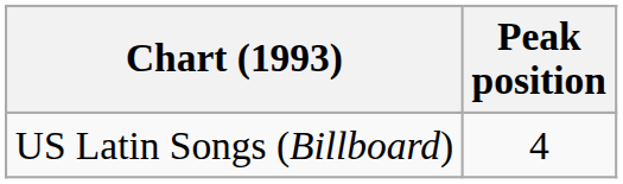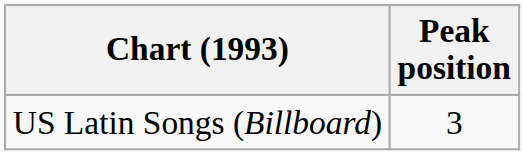 <table class="wikitable">
 <tr>
 <th>Chart (1993)</th>
 <th>Peak<br>position</th>
 </tr>
 <tr>
 <td>US Latin Songs (<em>Billboard</em>)</td>
-<td align="center">4</td>
+<td align="center">3</td>
 </tr>
 </table>
